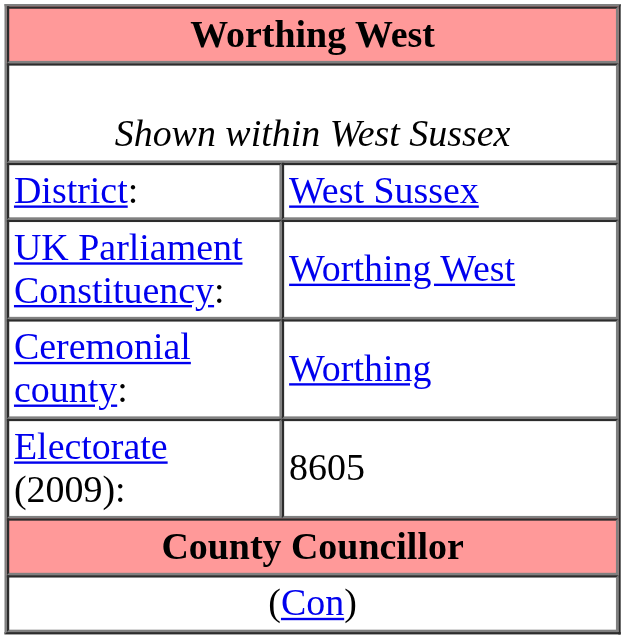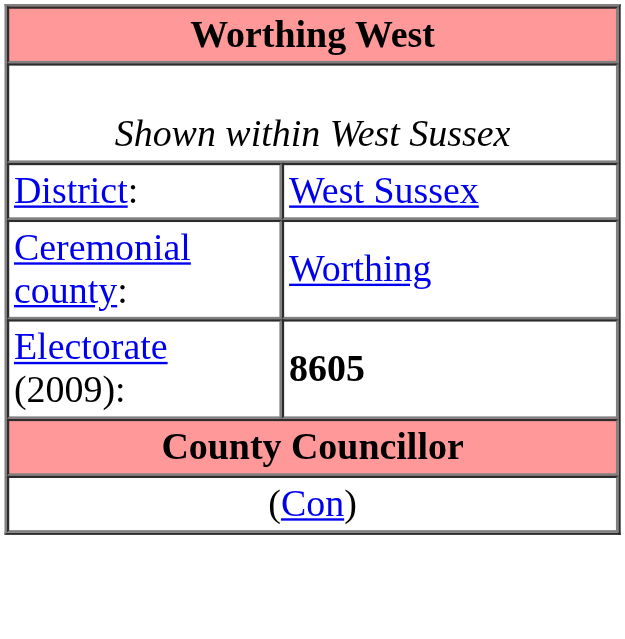 <table class="vcard" border=1 cellpadding=2 cellspacing=0 align=right width=260 style=margin-left:0.5em;>
 <tr>
 <th class="fn org" colspan=2 align=center bgcolor="#ff9999"><strong>Worthing West</strong></th>
 </tr>
 <tr>
 <td colspan=2 align=center><br><em>Shown within West Sussex</em></td>
 </tr>
 <tr class="note">
 <td width="45%"><a href='#'>District</a>:</td>
 <td><a href='#'>West Sussex</a></td>
 </tr>
 <tr class="note">
-<td><a href='#'>UK Parliament Constituency</a>:</td>
-<td><a href='#'>Worthing West</a></td>
-</tr>
-<tr class="note">
 <td><a href='#'>Ceremonial county</a>:</td>
 <td><a href='#'>Worthing</a></td>
 </tr>
 <tr class="note">
 <td><a href='#'>Electorate</a> (2009):</td>
-<td>8605</td>
+<td><strong>8605</strong></td>
 </tr>
 <tr>
 <th colspan=2 align=center bgcolor="#ff9999">County Councillor</th>
 </tr>
 <tr>
 <td colspan=2 align=center> (<a href='#'>Con</a>)</td>
 </tr>
 </table>
